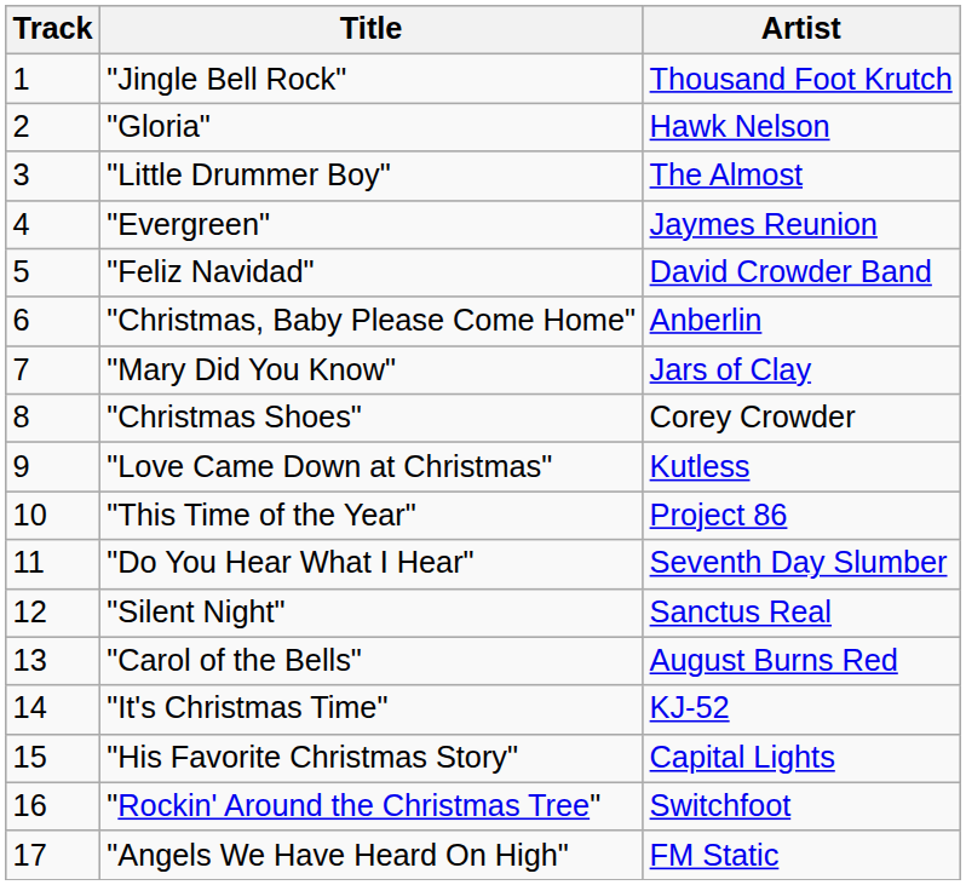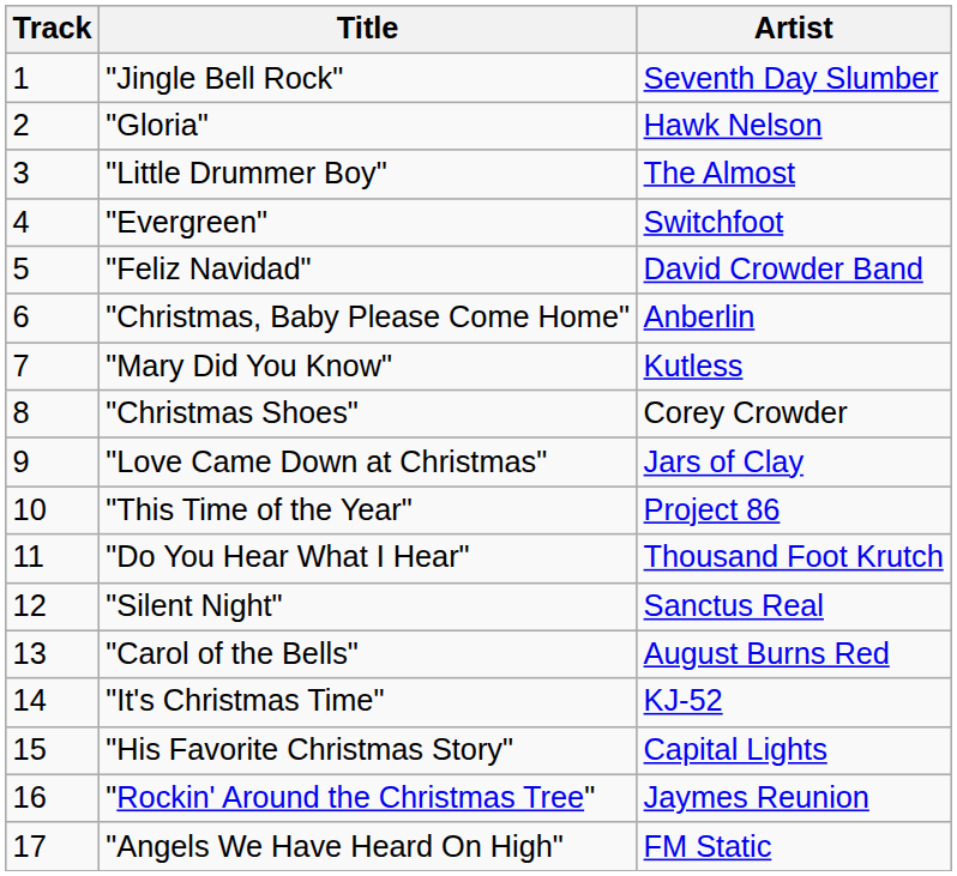 <table class="wikitable">
 <tr>
 <th>Track</th>
 <th>Title</th>
 <th>Artist</th>
 </tr>
 <tr style="text-align:left; vertical-align:top;">
 <td>1</td>
 <td>"Jingle Bell Rock"</td>
-<td><a href='#'>Thousand Foot Krutch</a></td>
+<td><a href='#'>Seventh Day Slumber</a></td>
 </tr>
 <tr style="text-align:left; vertical-align:top;">
 <td>2</td>
 <td>"Gloria"</td>
 <td><a href='#'>Hawk Nelson</a></td>
 </tr>
 <tr style="text-align:left; vertical-align:top;">
 <td>3</td>
 <td>"Little Drummer Boy"</td>
 <td><a href='#'>The Almost</a></td>
 </tr>
 <tr style="text-align:left; vertical-align:top;">
 <td>4</td>
 <td>"Evergreen"</td>
-<td><a href='#'>Jaymes Reunion</a></td>
+<td><a href='#'>Switchfoot</a></td>
 </tr>
 <tr style="text-align:left; vertical-align:top;">
 <td>5</td>
 <td>"Feliz Navidad"</td>
 <td><a href='#'>David Crowder Band</a></td>
 </tr>
 <tr style="text-align:left; vertical-align:top;">
 <td>6</td>
 <td>"Christmas, Baby Please Come Home"</td>
 <td><a href='#'>Anberlin</a></td>
 </tr>
 <tr style="text-align:left; vertical-align:top;">
 <td>7</td>
 <td>"Mary Did You Know"</td>
-<td><a href='#'>Jars of Clay</a></td>
+<td><a href='#'>Kutless</a></td>
 </tr>
 <tr style="text-align:left; vertical-align:top;">
 <td>8</td>
 <td>"Christmas Shoes"</td>
 <td>Corey Crowder</td>
 </tr>
 <tr style="text-align:left; vertical-align:top;">
 <td>9</td>
 <td>"Love Came Down at Christmas"</td>
-<td><a href='#'>Kutless</a></td>
+<td><a href='#'>Jars of Clay</a></td>
 </tr>
 <tr style="text-align:left; vertical-align:top;">
 <td>10</td>
 <td>"This Time of the Year"</td>
 <td><a href='#'>Project 86</a></td>
 </tr>
 <tr style="text-align:left; vertical-align:top;">
 <td>11</td>
 <td>"Do You Hear What I Hear"</td>
-<td><a href='#'>Seventh Day Slumber</a></td>
+<td><a href='#'>Thousand Foot Krutch</a></td>
 </tr>
 <tr style="text-align:left; vertical-align:top;">
 <td>12</td>
 <td>"Silent Night"</td>
 <td><a href='#'>Sanctus Real</a></td>
 </tr>
 <tr style="text-align:left; vertical-align:top;">
 <td>13</td>
 <td>"Carol of the Bells"</td>
 <td><a href='#'>August Burns Red</a></td>
 </tr>
 <tr style="text-align:left; vertical-align:top;">
 <td>14</td>
 <td>"It's Christmas Time"</td>
 <td><a href='#'>KJ-52</a></td>
 </tr>
 <tr style="text-align:left; vertical-align:top;">
 <td>15</td>
 <td>"His Favorite Christmas Story"</td>
 <td><a href='#'>Capital Lights</a></td>
 </tr>
 <tr style="text-align:left; vertical-align:top;">
 <td>16</td>
 <td>"<a href='#'>Rockin' Around the Christmas Tree</a>"</td>
-<td><a href='#'>Switchfoot</a></td>
+<td><a href='#'>Jaymes Reunion</a></td>
 </tr>
 <tr style="text-align:left; vertical-align:top;">
 <td>17</td>
 <td>"Angels We Have Heard On High"</td>
 <td><a href='#'>FM Static</a></td>
 </tr>
 </table>
